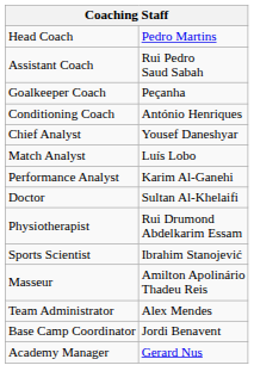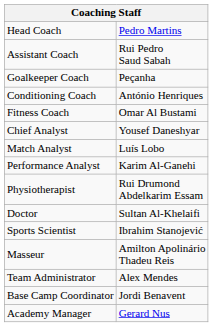 <table class="wikitable">
 <tr>
 <th colspan="2">Coaching Staff</th>
 </tr>
 <tr>
 <td>Head Coach</td>
 <td> <a href='#'>Pedro Martins</a></td>
 </tr>
 <tr>
 <td>Assistant Coach</td>
 <td> Rui Pedro <br>  Saud Sabah</td>
 </tr>
 <tr>
 <td>Goalkeeper Coach</td>
 <td> Peçanha</td>
 </tr>
 <tr>
 <td>Conditioning Coach</td>
 <td> António Henriques</td>
 </tr>
 <tr>
+<td>Fitness Coach</td>
+<td> Omar Al Bustami</td>
+</tr>
+<tr>
 <td>Chief Analyst</td>
 <td> Yousef Daneshyar</td>
 </tr>
 <tr>
 <td>Match Analyst</td>
 <td> Luís Lobo</td>
 </tr>
 <tr>
 <td>Performance Analyst</td>
 <td> Karim Al-Ganehi</td>
 </tr>
 <tr>
+<td>Physiotherapist</td>
+<td> Rui Drumond <br>  Abdelkarim Essam</td>
+</tr>
+<tr>
 <td>Doctor</td>
 <td> Sultan Al-Khelaifi</td>
-</tr>
-<tr>
-<td>Physiotherapist</td>
-<td> Rui Drumond <br>  Abdelkarim Essam</td>
 </tr>
 <tr>
 <td>Sports Scientist</td>
 <td> Ibrahim Stanojević</td>
 </tr>
 <tr>
 <td>Masseur</td>
 <td> Amilton Apolinário <br>  Thadeu Reis</td>
 </tr>
 <tr>
 <td>Team Administrator</td>
 <td> Alex Mendes</td>
 </tr>
 <tr>
 <td>Base Camp Coordinator</td>
 <td> Jordi Benavent</td>
 </tr>
 <tr>
 <td>Academy Manager</td>
 <td> <a href='#'>Gerard Nus</a></td>
 </tr>
 </table>
